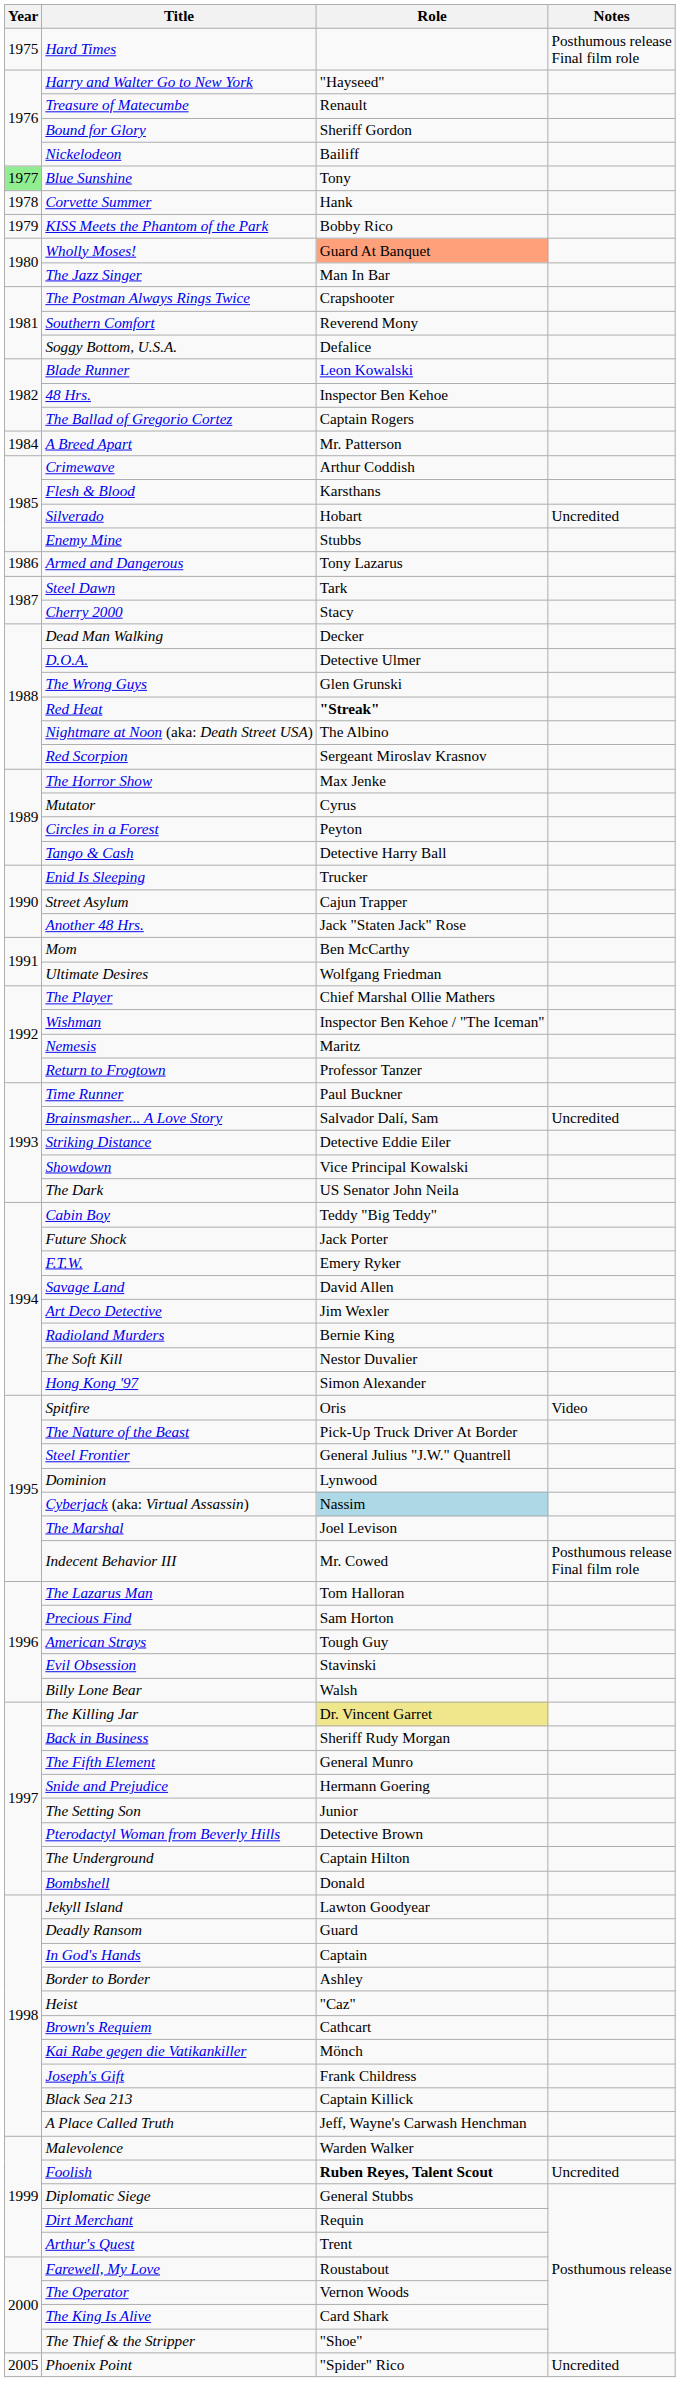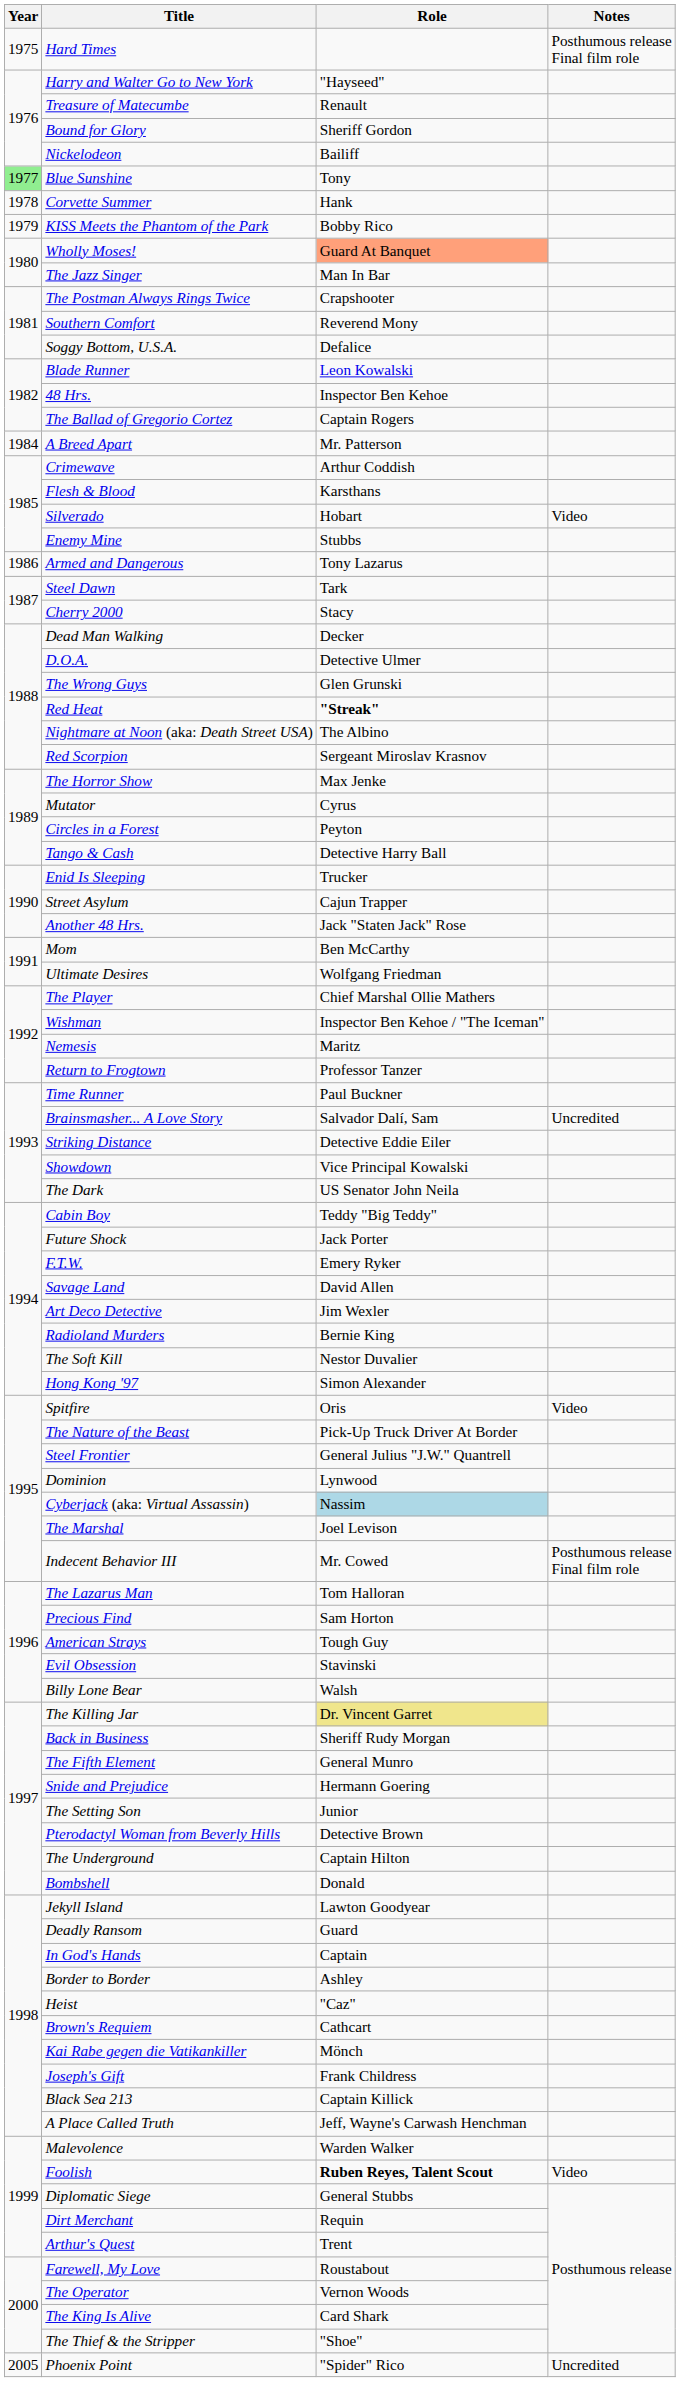 <table class="wikitable sortable">
 <tr>
 <th>Year</th>
 <th>Title</th>
 <th>Role</th>
 <th>Notes</th>
 </tr>
 <tr>
 <td>1975</td>
 <td><em><a href='#'>Hard Times</a></em></td>
 <td></td>
 <td>Posthumous release<br>Final film role</td>
 </tr>
 <tr>
 <td rowspan="4">1976</td>
 <td><em><a href='#'>Harry and Walter Go to New York</a></em></td>
 <td>"Hayseed"</td>
 <td></td>
 </tr>
 <tr>
 <td><em><a href='#'>Treasure of Matecumbe</a></em></td>
 <td>Renault</td>
 <td></td>
 </tr>
 <tr>
 <td><em><a href='#'>Bound for Glory</a></em></td>
 <td>Sheriff Gordon</td>
 <td></td>
 </tr>
 <tr>
 <td><em><a href='#'>Nickelodeon</a></em></td>
 <td>Bailiff</td>
 <td></td>
 </tr>
 <tr>
 <td style="background: lightgreen;">1977</td>
 <td><em><a href='#'>Blue Sunshine</a></em></td>
 <td>Tony</td>
 <td></td>
 </tr>
 <tr>
 <td>1978</td>
 <td><em><a href='#'>Corvette Summer</a></em></td>
 <td>Hank</td>
 <td></td>
 </tr>
 <tr>
 <td>1979</td>
 <td><em><a href='#'>KISS Meets the Phantom of the Park</a></em></td>
 <td>Bobby Rico</td>
 <td></td>
 </tr>
 <tr>
 <td rowspan="2">1980</td>
 <td><em><a href='#'>Wholly Moses!</a></em></td>
 <td style="background: lightsalmon;">Guard At Banquet</td>
 <td></td>
 </tr>
 <tr>
 <td><em><a href='#'>The Jazz Singer</a></em></td>
 <td>Man In Bar</td>
 <td></td>
 </tr>
 <tr>
 <td rowspan="3">1981</td>
 <td><em><a href='#'>The Postman Always Rings Twice</a></em></td>
 <td>Crapshooter</td>
 <td></td>
 </tr>
 <tr>
 <td><em><a href='#'>Southern Comfort</a></em></td>
 <td>Reverend Mony</td>
 <td></td>
 </tr>
 <tr>
 <td><em>Soggy Bottom, U.S.A.</em></td>
 <td>Defalice</td>
 <td></td>
 </tr>
 <tr>
 <td rowspan="3">1982</td>
 <td><em><a href='#'>Blade Runner</a></em></td>
 <td><a href='#'>Leon Kowalski</a></td>
 <td></td>
 </tr>
 <tr>
 <td><em><a href='#'>48 Hrs.</a></em></td>
 <td>Inspector Ben Kehoe</td>
 <td></td>
 </tr>
 <tr>
 <td><em><a href='#'>The Ballad of Gregorio Cortez</a></em></td>
 <td>Captain Rogers</td>
 <td></td>
 </tr>
 <tr>
 <td>1984</td>
 <td><em><a href='#'>A Breed Apart</a></em></td>
 <td>Mr. Patterson</td>
 <td></td>
 </tr>
 <tr>
 <td rowspan="4">1985</td>
 <td><em><a href='#'>Crimewave</a></em></td>
 <td>Arthur Coddish</td>
 <td></td>
 </tr>
 <tr>
 <td><em><a href='#'>Flesh & Blood</a></em></td>
 <td>Karsthans</td>
 <td></td>
 </tr>
 <tr>
 <td><em><a href='#'>Silverado</a></em></td>
 <td>Hobart</td>
-<td>Uncredited</td>
+<td>Video</td>
 </tr>
 <tr>
 <td><em><a href='#'>Enemy Mine</a></em></td>
 <td>Stubbs</td>
 <td></td>
 </tr>
 <tr>
 <td>1986</td>
 <td><em><a href='#'>Armed and Dangerous</a></em></td>
 <td>Tony Lazarus</td>
 <td></td>
 </tr>
 <tr>
 <td rowspan="2">1987</td>
 <td><em><a href='#'>Steel Dawn</a></em></td>
 <td>Tark</td>
 <td></td>
 </tr>
 <tr>
 <td><em><a href='#'>Cherry 2000</a></em></td>
 <td>Stacy</td>
 <td></td>
 </tr>
 <tr>
 <td rowspan="6">1988</td>
 <td><em>Dead Man Walking</em></td>
 <td>Decker</td>
 <td></td>
 </tr>
 <tr>
 <td><em><a href='#'>D.O.A.</a></em></td>
 <td>Detective Ulmer</td>
 <td></td>
 </tr>
 <tr>
 <td><em><a href='#'>The Wrong Guys</a></em></td>
 <td>Glen Grunski</td>
 <td></td>
 </tr>
 <tr>
 <td><em><a href='#'>Red Heat</a></em></td>
 <td><strong>"Streak"</strong></td>
 <td></td>
 </tr>
 <tr>
 <td><em><a href='#'>Nightmare at Noon</a></em> (aka: <em>Death Street USA</em>)</td>
 <td>The Albino</td>
 <td></td>
 </tr>
 <tr>
 <td><em><a href='#'>Red Scorpion</a></em></td>
 <td>Sergeant Miroslav Krasnov</td>
 <td></td>
 </tr>
 <tr>
 <td rowspan="4">1989</td>
 <td><em><a href='#'>The Horror Show</a></em></td>
 <td>Max Jenke</td>
 <td></td>
 </tr>
 <tr>
 <td><em>Mutator</em></td>
 <td>Cyrus</td>
 <td></td>
 </tr>
 <tr>
 <td><em><a href='#'>Circles in a Forest</a></em></td>
 <td>Peyton</td>
 <td></td>
 </tr>
 <tr>
 <td><em><a href='#'>Tango & Cash</a></em></td>
 <td>Detective Harry Ball</td>
 <td></td>
 </tr>
 <tr>
 <td rowspan="3">1990</td>
 <td><em><a href='#'>Enid Is Sleeping</a></em></td>
 <td>Trucker</td>
 <td></td>
 </tr>
 <tr>
 <td><em>Street Asylum</em></td>
 <td>Cajun Trapper</td>
 <td></td>
 </tr>
 <tr>
 <td><em><a href='#'>Another 48 Hrs.</a></em></td>
 <td>Jack "Staten Jack" Rose</td>
 <td></td>
 </tr>
 <tr>
 <td rowspan="2">1991</td>
 <td><em>Mom</em></td>
 <td>Ben McCarthy</td>
 <td></td>
 </tr>
 <tr>
 <td><em>Ultimate Desires</em></td>
 <td>Wolfgang Friedman</td>
 <td></td>
 </tr>
 <tr>
 <td rowspan="4">1992</td>
 <td><em><a href='#'>The Player</a></em></td>
 <td>Chief Marshal Ollie Mathers</td>
 <td></td>
 </tr>
 <tr>
 <td><em><a href='#'>Wishman</a></em></td>
 <td>Inspector Ben Kehoe / "The Iceman"</td>
 <td></td>
 </tr>
 <tr>
 <td><em><a href='#'>Nemesis</a></em></td>
 <td>Maritz</td>
 <td></td>
 </tr>
 <tr>
 <td><em><a href='#'>Return to Frogtown</a></em></td>
 <td>Professor Tanzer</td>
 <td></td>
 </tr>
 <tr>
 <td rowspan="5">1993</td>
 <td><em><a href='#'>Time Runner</a></em></td>
 <td>Paul Buckner</td>
 <td></td>
 </tr>
 <tr>
 <td><em><a href='#'>Brainsmasher... A Love Story</a></em></td>
 <td>Salvador Dalí, Sam</td>
 <td>Uncredited</td>
 </tr>
 <tr>
 <td><em><a href='#'>Striking Distance</a></em></td>
 <td>Detective Eddie Eiler</td>
 <td></td>
 </tr>
 <tr>
 <td><em><a href='#'>Showdown</a></em></td>
 <td>Vice Principal Kowalski</td>
 <td></td>
 </tr>
 <tr>
 <td><em>The Dark</em></td>
 <td>US Senator John Neila</td>
 <td></td>
 </tr>
 <tr>
 <td rowspan="8">1994</td>
 <td><em><a href='#'>Cabin Boy</a></em></td>
 <td>Teddy "Big Teddy"</td>
 <td></td>
 </tr>
 <tr>
 <td><em>Future Shock</em></td>
 <td>Jack Porter</td>
 <td></td>
 </tr>
 <tr>
 <td><em><a href='#'>F.T.W.</a></em></td>
 <td>Emery Ryker</td>
 <td></td>
 </tr>
 <tr>
 <td><em><a href='#'>Savage Land</a></em></td>
 <td>David Allen</td>
 <td></td>
 </tr>
 <tr>
 <td><em><a href='#'>Art Deco Detective</a></em></td>
 <td>Jim Wexler</td>
 <td></td>
 </tr>
 <tr>
 <td><em><a href='#'>Radioland Murders</a></em></td>
 <td>Bernie King</td>
 <td></td>
 </tr>
 <tr>
 <td><em>The Soft Kill</em></td>
 <td>Nestor Duvalier</td>
 <td></td>
 </tr>
 <tr>
 <td><em><a href='#'>Hong Kong '97</a></em></td>
 <td>Simon Alexander</td>
 <td></td>
 </tr>
 <tr>
 <td rowspan="7">1995</td>
 <td><em>Spitfire</em></td>
 <td>Oris</td>
 <td>Video</td>
 </tr>
 <tr>
 <td><em><a href='#'>The Nature of the Beast</a></em></td>
 <td>Pick-Up Truck Driver At Border</td>
 <td></td>
 </tr>
 <tr>
 <td><em><a href='#'>Steel Frontier</a></em></td>
 <td>General Julius "J.W." Quantrell</td>
 <td></td>
 </tr>
 <tr>
 <td><em>Dominion</em></td>
 <td>Lynwood</td>
 <td></td>
 </tr>
 <tr>
 <td><em><a href='#'>Cyberjack</a></em> (aka: <em>Virtual Assassin</em>)</td>
 <td style="background: lightblue;">Nassim</td>
 <td></td>
 </tr>
 <tr>
 <td><em><a href='#'>The Marshal</a></em></td>
 <td>Joel Levison</td>
 <td></td>
 </tr>
 <tr>
 <td><em>Indecent Behavior III</em></td>
 <td>Mr. Cowed</td>
 <td>Posthumous release<br>Final film role</td>
 </tr>
 <tr>
 <td rowspan="5">1996</td>
 <td><em><a href='#'>The Lazarus Man</a></em></td>
 <td>Tom Halloran</td>
 <td></td>
 </tr>
 <tr>
 <td><em><a href='#'>Precious Find</a></em></td>
 <td>Sam Horton</td>
 <td></td>
 </tr>
 <tr>
 <td><em><a href='#'>American Strays</a></em></td>
 <td>Tough Guy</td>
 <td></td>
 </tr>
 <tr>
 <td><em><a href='#'>Evil Obsession</a></em></td>
 <td>Stavinski</td>
 <td></td>
 </tr>
 <tr>
 <td><em>Billy Lone Bear</em></td>
 <td>Walsh</td>
 <td></td>
 </tr>
 <tr>
 <td rowspan="8">1997</td>
 <td><em>The Killing Jar</em></td>
 <td style="background: khaki;">Dr. Vincent Garret</td>
 <td></td>
 </tr>
 <tr>
 <td><em><a href='#'>Back in Business</a></em></td>
 <td>Sheriff Rudy Morgan</td>
 <td></td>
 </tr>
 <tr>
 <td><em><a href='#'>The Fifth Element</a></em></td>
 <td>General Munro</td>
 <td></td>
 </tr>
 <tr>
 <td><em><a href='#'>Snide and Prejudice</a></em></td>
 <td>Hermann Goering</td>
 <td></td>
 </tr>
 <tr>
 <td><em>The Setting Son</em></td>
 <td>Junior</td>
 <td></td>
 </tr>
 <tr>
 <td><em><a href='#'>Pterodactyl Woman from Beverly Hills</a></em></td>
 <td>Detective Brown</td>
 <td></td>
 </tr>
 <tr>
 <td><em>The Underground</em></td>
 <td>Captain Hilton</td>
 <td></td>
 </tr>
 <tr>
 <td><em><a href='#'>Bombshell</a></em></td>
 <td>Donald</td>
 <td></td>
 </tr>
 <tr>
 <td rowspan="10">1998</td>
 <td><em>Jekyll Island</em></td>
 <td>Lawton Goodyear</td>
 <td></td>
 </tr>
 <tr>
 <td><em>Deadly Ransom</em></td>
 <td>Guard</td>
 <td></td>
 </tr>
 <tr>
 <td><em><a href='#'>In God's Hands</a></em></td>
 <td>Captain</td>
 <td></td>
 </tr>
 <tr>
 <td><em>Border to Border</em></td>
 <td>Ashley</td>
 <td></td>
 </tr>
 <tr>
 <td><em>Heist</em></td>
 <td>"Caz"</td>
 <td></td>
 </tr>
 <tr>
 <td><em><a href='#'>Brown's Requiem</a></em></td>
 <td>Cathcart</td>
 <td></td>
 </tr>
 <tr>
 <td><em><a href='#'>Kai Rabe gegen die Vatikankiller</a></em></td>
 <td>Mönch</td>
 <td></td>
 </tr>
 <tr>
 <td><em><a href='#'>Joseph's Gift</a></em></td>
 <td>Frank Childress</td>
 <td></td>
 </tr>
 <tr>
 <td><em>Black Sea 213</em></td>
 <td>Captain Killick</td>
 <td></td>
 </tr>
 <tr>
 <td><em>A Place Called Truth</em></td>
 <td>Jeff, Wayne's Carwash Henchman</td>
 <td></td>
 </tr>
 <tr>
 <td rowspan="5">1999</td>
 <td><em>Malevolence</em></td>
 <td>Warden Walker</td>
 <td></td>
 </tr>
 <tr>
 <td><em><a href='#'>Foolish</a></em></td>
 <td><strong>Ruben Reyes, Talent Scout</strong></td>
-<td>Uncredited</td>
+<td>Video</td>
 </tr>
 <tr>
 <td><em>Diplomatic Siege</em></td>
 <td>General Stubbs</td>
 <td rowspan=7>Posthumous release</td>
 </tr>
 <tr>
 <td><em><a href='#'>Dirt Merchant</a></em></td>
 <td>Requin</td>
 </tr>
 <tr>
 <td><em><a href='#'>Arthur's Quest</a></em></td>
 <td>Trent</td>
 </tr>
 <tr>
 <td rowspan="4">2000</td>
 <td><em><a href='#'>Farewell, My Love</a></em></td>
 <td>Roustabout</td>
 </tr>
 <tr>
 <td><em><a href='#'>The Operator</a></em></td>
 <td>Vernon Woods</td>
 </tr>
 <tr>
 <td><em><a href='#'>The King Is Alive</a></em></td>
 <td>Card Shark</td>
 </tr>
 <tr>
 <td><em>The Thief & the Stripper</em></td>
 <td>"Shoe"</td>
 </tr>
 <tr>
 <td>2005</td>
 <td><em>Phoenix Point</em></td>
 <td>"Spider" Rico</td>
 <td>Uncredited</td>
 </tr>
 </table>
